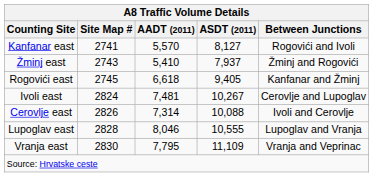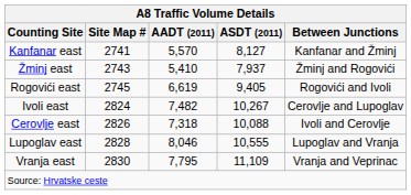 <table class="wikitable">
 <tr>
 <th scope="col" colspan=5> A8 Traffic Volume Details</th>
 </tr>
 <tr>
 <th scope="col">Counting Site</th>
 <th scope="col">Site Map #</th>
 <th scope="col">AADT <small>(2011)</small></th>
 <th scope="col">ASDT <small>(2011)</small></th>
 <th scope="col">Between Junctions</th>
 </tr>
 <tr>
 <td align=center><a href='#'>Kanfanar</a> east</td>
 <td align=center>2741</td>
 <td align=center>5,570</td>
 <td align=center>8,127</td>
-<td align=center>Rogovići and Ivoli</td>
+<td align=center>Kanfanar and Žminj</td>
 </tr>
 <tr>
 <td align=center><a href='#'>Žminj</a> east</td>
 <td align=center>2743</td>
 <td align=center>5,410</td>
 <td align=center>7,937</td>
 <td align=center>Žminj and Rogovići</td>
 </tr>
 <tr>
 <td align=center>Rogovići east</td>
 <td align=center>2745</td>
-<td align=center>6,618</td>
+<td align=center>6,619</td>
 <td align=center>9,405</td>
-<td align=center>Kanfanar and Žminj</td>
+<td align=center>Rogovići and Ivoli</td>
 </tr>
 <tr>
 <td align=center>Ivoli east</td>
 <td align=center>2824</td>
-<td align=center>7,481</td>
+<td align=center>7,482</td>
 <td align=center>10,267</td>
 <td align=center>Cerovlje and Lupoglav</td>
 </tr>
 <tr>
 <td align=center><a href='#'>Cerovlje</a> east</td>
 <td align=center>2826</td>
-<td align=center>7,314</td>
+<td align=center>7,318</td>
 <td align=center>10,088</td>
 <td align=center>Ivoli and Cerovlje</td>
 </tr>
 <tr>
 <td align=center>Lupoglav east</td>
 <td align=center>2828</td>
 <td align=center>8,046</td>
 <td align=center>10,555</td>
 <td align=center>Lupoglav and Vranja</td>
 </tr>
 <tr>
 <td align=center>Vranja east</td>
 <td align=center>2830</td>
 <td align=center>7,795</td>
 <td align=center>11,109</td>
 <td align=center>Vranja and Veprinac</td>
 </tr>
 <tr>
 <td colspan=5><small>Source: <a href='#'>Hrvatske ceste</a></small></td>
 </tr>
 </table>
